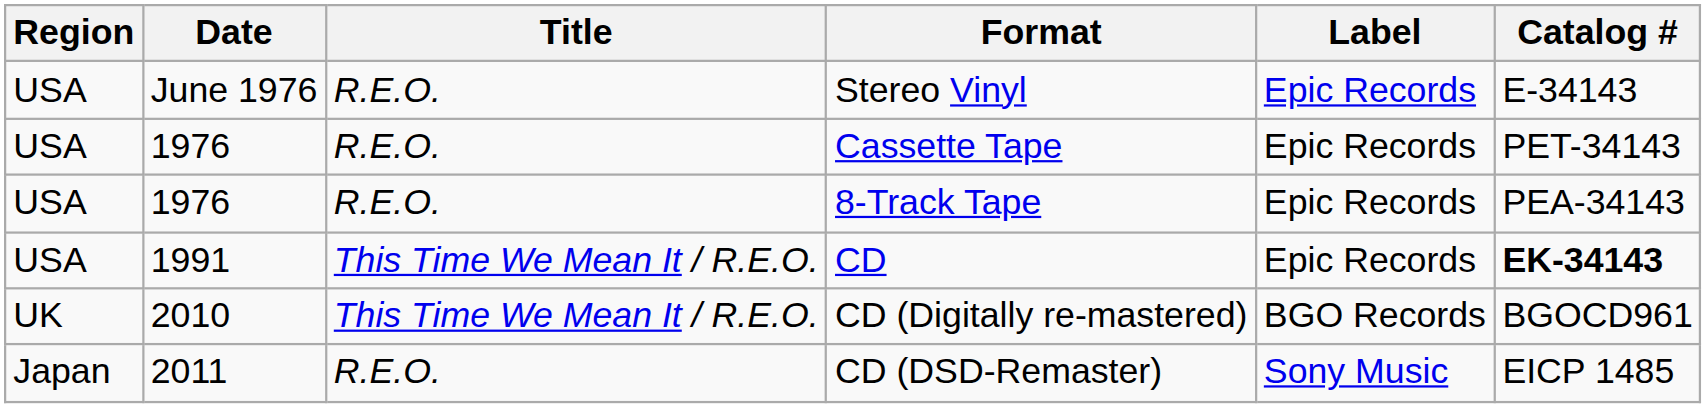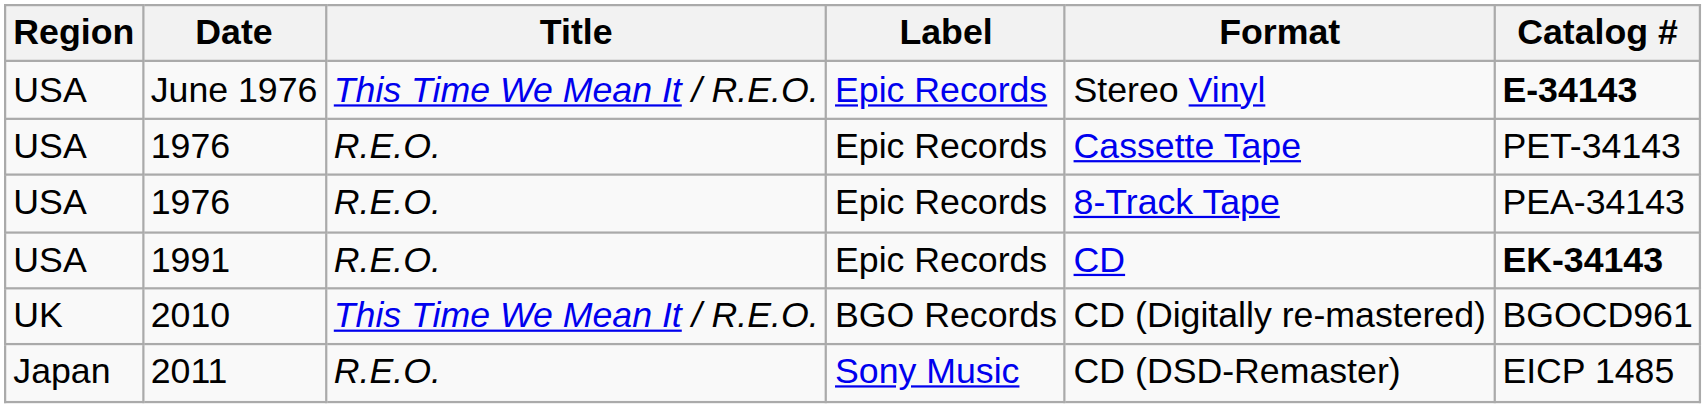 <table class="wikitable">
 <tr>
 <th>Region</th>
 <th>Date</th>
 <th>Title</th>
+<th>Label</th>
 <th>Format</th>
-<th>Label</th>
 <th>Catalog #</th>
 </tr>
 <tr>
 <td>USA</td>
 <td>June 1976</td>
-<td><em>R.E.O.</em></td>
+<td><em><a href='#'>This Time We Mean It</a> / R.E.O.</em></td>
+<td><a href='#'>Epic Records</a></td>
 <td>Stereo <a href='#'>Vinyl</a></td>
-<td><a href='#'>Epic Records</a></td>
-<td>E-34143</td>
+<td><strong>E-34143</strong></td>
 </tr>
 <tr>
 <td>USA</td>
 <td>1976</td>
 <td><em>R.E.O.</em></td>
+<td>Epic Records</td>
 <td><a href='#'>Cassette Tape</a></td>
-<td>Epic Records</td>
 <td>PET-34143</td>
 </tr>
 <tr>
 <td>USA</td>
 <td>1976</td>
 <td><em>R.E.O.</em></td>
+<td>Epic Records</td>
 <td><a href='#'>8-Track Tape</a></td>
-<td>Epic Records</td>
 <td>PEA-34143</td>
 </tr>
 <tr>
 <td>USA</td>
 <td>1991</td>
-<td><em><a href='#'>This Time We Mean It</a> / R.E.O.</em></td>
+<td><em>R.E.O.</em></td>
+<td>Epic Records</td>
 <td><a href='#'>CD</a></td>
-<td>Epic Records</td>
 <td><strong>EK-34143</strong></td>
 </tr>
 <tr>
 <td>UK</td>
 <td>2010</td>
 <td><em><a href='#'>This Time We Mean It</a> / R.E.O.</em></td>
+<td>BGO Records</td>
 <td>CD (Digitally re-mastered)</td>
-<td>BGO Records</td>
 <td>BGOCD961</td>
 </tr>
 <tr>
 <td>Japan</td>
 <td>2011</td>
 <td><em>R.E.O.</em></td>
+<td><a href='#'>Sony Music</a></td>
 <td>CD (DSD-Remaster)</td>
-<td><a href='#'>Sony Music</a></td>
 <td>EICP 1485</td>
 </tr>
 </table>
